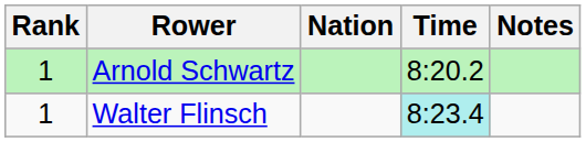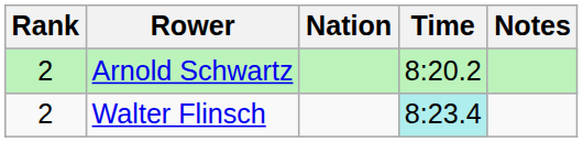 <table class="wikitable" style="text-align:center">
 <tr>
 <th>Rank</th>
 <th>Rower</th>
 <th>Nation</th>
 <th>Time</th>
 <th>Notes</th>
 </tr>
 <tr bgcolor=bbf3bb>
-<td>1</td>
+<td>2</td>
 <td align=left><a href='#'>Arnold Schwartz</a></td>
 <td align=left></td>
 <td>8:20.2</td>
 <td></td>
 </tr>
 <tr>
-<td>1</td>
+<td>2</td>
 <td align=left><a href='#'>Walter Flinsch</a></td>
 <td align=left></td>
 <td style="background: paleturquoise;">8:23.4</td>
 <td></td>
 </tr>
 </table>
